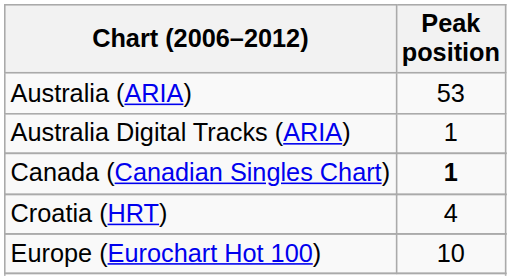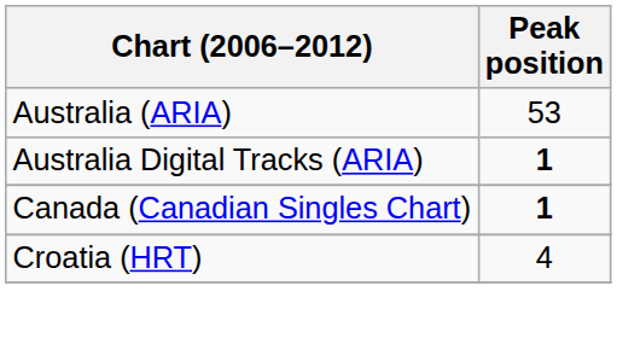 <table class="wikitable sortable">
 <tr>
 <th>Chart (2006–2012)</th>
 <th>Peak<br>position</th>
 </tr>
 <tr>
 <td>Australia (<a href='#'>ARIA</a>)</td>
 <td style="text-align:center;">53</td>
 </tr>
 <tr>
 <td>Australia Digital Tracks (<a href='#'>ARIA</a>)</td>
-<td style="text-align:center;">1</td>
+<td style="text-align:center;"><strong>1</strong></td>
 </tr>
 <tr>
 </tr>
 <tr>
 </tr>
 <tr>
 </tr>
 <tr>
 </tr>
 <tr>
 <td>Canada (<a href='#'>Canadian Singles Chart</a>)</td>
 <td align="center"><strong>1</strong></td>
 </tr>
 <tr>
 </tr>
 <tr>
 </tr>
 <tr>
 </tr>
 <tr>
 </tr>
 <tr>
 <td>Croatia (<a href='#'>HRT</a>)</td>
 <td align="center">4</td>
 </tr>
 <tr>
 </tr>
 <tr>
-</tr>
-<tr>
-<td>Europe (<a href='#'>Eurochart Hot 100</a>)</td>
-<td align="center">10</td>
 </tr>
 <tr>
 </tr>
 <tr>
 </tr>
 <tr>
 </tr>
 <tr>
 </tr>
 <tr>
 </tr>
 <tr>
 </tr>
 <tr>
 </tr>
 <tr>
 </tr>
 <tr>
 </tr>
 <tr>
 </tr>
 <tr>
 </tr>
 <tr>
 </tr>
 <tr>
 </tr>
 <tr>
 </tr>
 <tr>
 </tr>
 <tr>
 </tr>
 <tr>
 </tr>
 <tr>
 </tr>
 <tr>
 </tr>
 <tr>
 </tr>
 </table>
